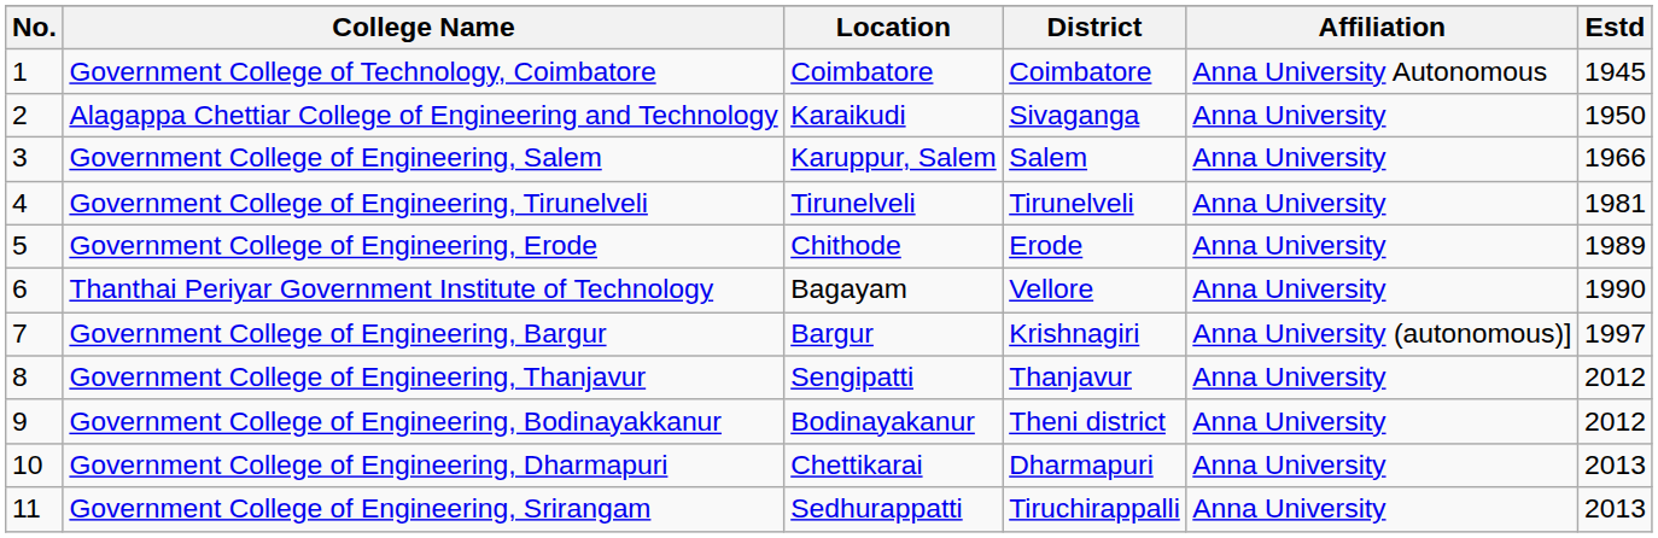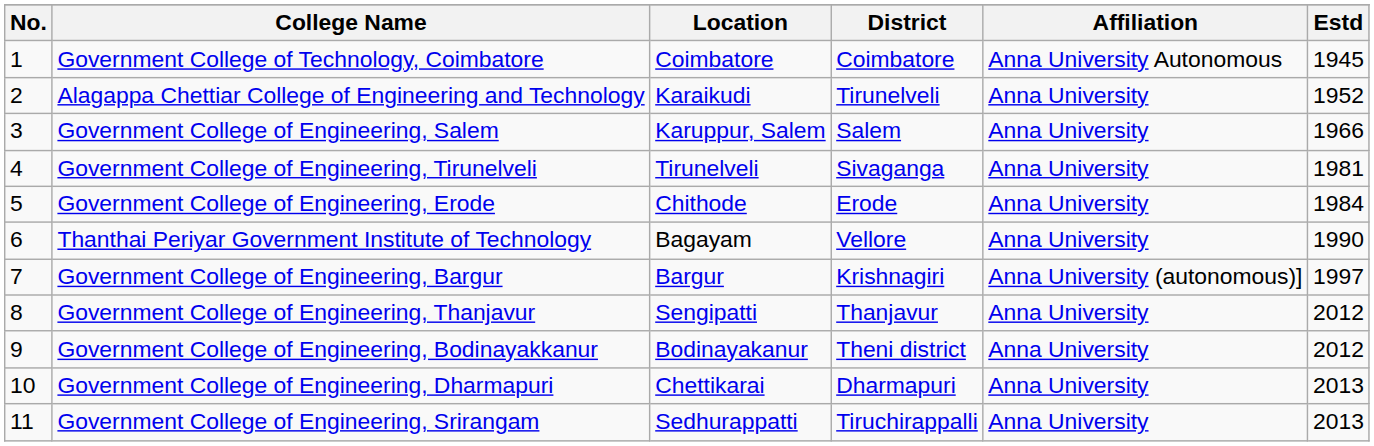 <table class="wikitable sortable">
 <tr>
 </tr>
 <tr>
 <th>No.</th>
 <th>College Name</th>
 <th>Location</th>
 <th>District</th>
 <th>Affiliation</th>
 <th>Estd</th>
 </tr>
 <tr>
 <td>1</td>
 <td><a href='#'>Government College of Technology, Coimbatore</a></td>
 <td><a href='#'>Coimbatore</a></td>
 <td><a href='#'>Coimbatore</a></td>
 <td><a href='#'>Anna University</a> Autonomous</td>
 <td>1945</td>
 </tr>
 <tr>
 <td>2</td>
 <td><a href='#'>Alagappa Chettiar College of Engineering and Technology</a></td>
 <td><a href='#'>Karaikudi</a></td>
-<td><a href='#'>Sivaganga</a></td>
+<td><a href='#'>Tirunelveli</a></td>
 <td><a href='#'>Anna University</a></td>
-<td>1950</td>
+<td>1952</td>
 </tr>
 <tr>
 <td>3</td>
 <td><a href='#'>Government College of Engineering, Salem</a></td>
 <td><a href='#'>Karuppur, Salem</a></td>
 <td><a href='#'>Salem</a></td>
 <td><a href='#'>Anna University</a></td>
 <td>1966</td>
 </tr>
 <tr>
 <td>4</td>
 <td><a href='#'>Government College of Engineering, Tirunelveli</a></td>
 <td><a href='#'>Tirunelveli</a></td>
-<td><a href='#'>Tirunelveli</a></td>
+<td><a href='#'>Sivaganga</a></td>
 <td><a href='#'>Anna University</a></td>
 <td>1981</td>
 </tr>
 <tr>
 <td>5</td>
 <td><a href='#'>Government College of Engineering, Erode</a></td>
 <td><a href='#'>Chithode</a></td>
 <td><a href='#'>Erode</a></td>
 <td><a href='#'>Anna University</a></td>
-<td>1989</td>
+<td>1984</td>
 </tr>
 <tr>
 <td>6</td>
 <td><a href='#'>Thanthai Periyar Government Institute of Technology</a></td>
 <td>Bagayam</td>
 <td><a href='#'>Vellore</a></td>
 <td><a href='#'>Anna University</a></td>
 <td>1990</td>
 </tr>
 <tr>
 <td>7</td>
 <td><a href='#'>Government College of Engineering, Bargur</a></td>
 <td><a href='#'>Bargur</a></td>
 <td><a href='#'>Krishnagiri</a></td>
 <td><a href='#'>Anna University</a> (autonomous)]</td>
 <td>1997</td>
 </tr>
 <tr>
 <td>8</td>
 <td><a href='#'>Government College of Engineering, Thanjavur</a></td>
 <td><a href='#'>Sengipatti</a></td>
 <td><a href='#'>Thanjavur</a></td>
 <td><a href='#'>Anna University</a></td>
 <td>2012</td>
 </tr>
 <tr>
 <td>9</td>
 <td><a href='#'>Government College of Engineering, Bodinayakkanur</a></td>
 <td><a href='#'>Bodinayakanur</a></td>
 <td><a href='#'>Theni district</a></td>
 <td><a href='#'>Anna University</a></td>
 <td>2012</td>
 </tr>
 <tr>
 <td>10</td>
 <td><a href='#'>Government College of Engineering, Dharmapuri</a></td>
 <td><a href='#'>Chettikarai</a></td>
 <td><a href='#'>Dharmapuri</a></td>
 <td><a href='#'>Anna University</a></td>
 <td>2013</td>
 </tr>
 <tr>
 <td>11</td>
 <td><a href='#'>Government College of Engineering, Srirangam</a></td>
 <td><a href='#'>Sedhurappatti</a></td>
 <td><a href='#'>Tiruchirappalli</a></td>
 <td><a href='#'>Anna University</a></td>
 <td>2013</td>
 </tr>
 </table>
